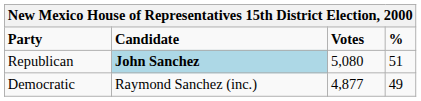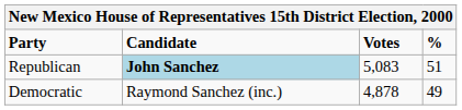 <table class="wikitable">
 <tr>
 <th colspan="4">New Mexico House of Representatives 15th District Election, 2000</th>
 </tr>
 <tr>
 <td><strong>Party</strong></td>
 <td><strong>Candidate</strong></td>
 <td><strong>Votes</strong></td>
 <td><strong>%</strong></td>
 </tr>
 <tr>
 <td>Republican</td>
 <td style="background: lightblue;"><strong>John Sanchez</strong></td>
-<td>5,080</td>
+<td>5,083</td>
 <td>51</td>
 </tr>
 <tr>
 <td>Democratic</td>
 <td>Raymond Sanchez (inc.)</td>
-<td>4,877</td>
+<td>4,878</td>
 <td>49</td>
 </tr>
 </table>
